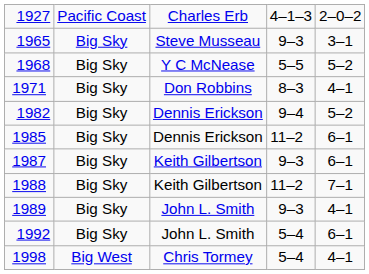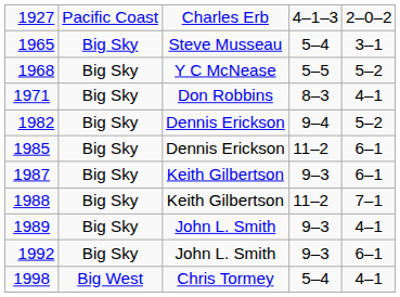 <table class=wikitable style="text-align:center">
 <tr>
 <td>  <a href='#'>1927</a></td>
 <td><a href='#'>Pacific Coast</a></td>
 <td><a href='#'>Charles Erb</a></td>
 <td>4–1–3</td>
 <td>2–0–2</td>
 </tr>
 <tr>
 <td>  <a href='#'>1965</a></td>
 <td><a href='#'>Big Sky</a></td>
 <td><a href='#'>Steve Musseau</a></td>
-<td>9–3</td>
+<td>5–4</td>
 <td>3–1</td>
 </tr>
 <tr>
 <td>  <a href='#'>1968</a></td>
 <td>Big Sky</td>
 <td><a href='#'>Y C McNease</a></td>
 <td>5–5</td>
 <td>5–2</td>
 </tr>
 <tr>
 <td><a href='#'>1971</a></td>
 <td>Big Sky</td>
 <td><a href='#'>Don Robbins</a></td>
 <td>8–3</td>
 <td>4–1</td>
 </tr>
 <tr>
 <td>  <a href='#'>1982</a></td>
 <td>Big Sky</td>
 <td><a href='#'>Dennis Erickson</a></td>
 <td>9–4</td>
 <td>5–2</td>
 </tr>
 <tr>
 <td><a href='#'>1985</a></td>
 <td>Big Sky</td>
 <td>Dennis Erickson</td>
 <td>11–2  </td>
 <td>6–1</td>
 </tr>
 <tr>
 <td><a href='#'>1987</a></td>
 <td>Big Sky</td>
 <td><a href='#'>Keith Gilbertson</a></td>
 <td>9–3</td>
 <td>6–1</td>
 </tr>
 <tr>
 <td><a href='#'>1988</a></td>
 <td>Big Sky</td>
 <td>Keith Gilbertson</td>
 <td>11–2  </td>
 <td>7–1</td>
 </tr>
 <tr>
 <td><a href='#'>1989</a></td>
 <td>Big Sky</td>
 <td><a href='#'>John L. Smith</a></td>
 <td>9–3</td>
 <td>4–1</td>
 </tr>
 <tr>
 <td>  <a href='#'>1992</a></td>
 <td>Big Sky</td>
 <td>John L. Smith</td>
-<td>5–4</td>
+<td>9–3</td>
 <td>6–1</td>
 </tr>
 <tr>
 <td><a href='#'>1998</a></td>
 <td><a href='#'>Big West</a></td>
 <td><a href='#'>Chris Tormey</a></td>
 <td>5–4</td>
 <td>4–1</td>
 </tr>
 </table>
